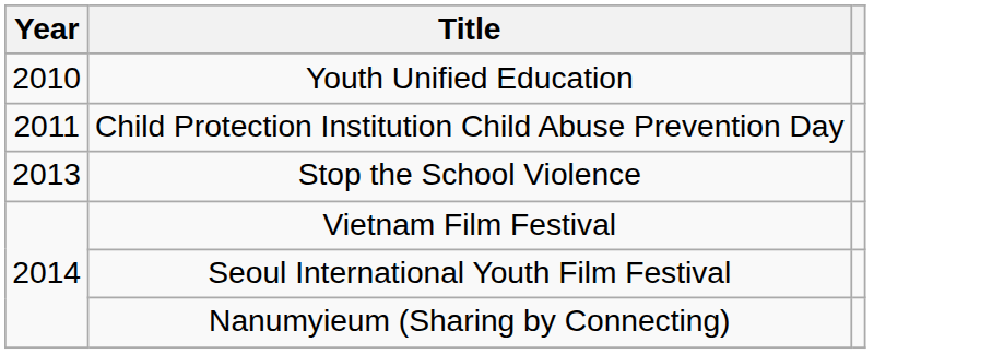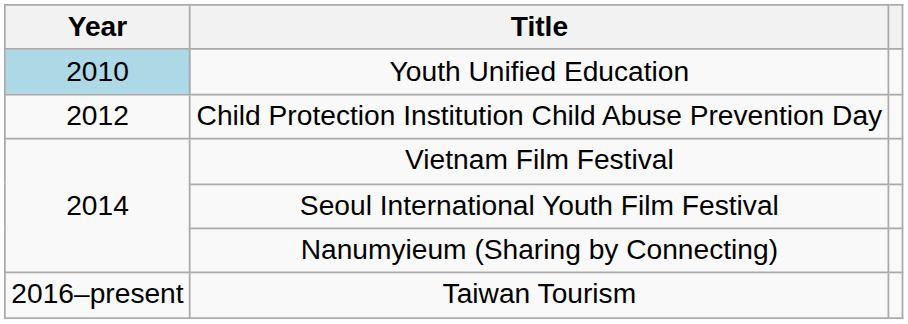 <table class="wikitable sortable" style="text-align:center">
 <tr>
 <th scope="col">Year</th>
 <th scope="col">Title</th>
 <th scope="col" class="unsortable"></th>
 </tr>
 <tr>
-<td>2010</td>
+<td style="background: lightblue;">2010</td>
 <td>Youth Unified Education</td>
 <td></td>
 </tr>
 <tr>
-<td>2011</td>
+<td>2012</td>
 <td>Child Protection Institution Child Abuse Prevention Day</td>
-<td></td>
-</tr>
-<tr>
-<td>2013</td>
-<td>Stop the School Violence</td>
 <td></td>
 </tr>
 <tr>
 <td rowspan="3">2014</td>
 <td>Vietnam Film Festival</td>
 <td></td>
 </tr>
 <tr>
 <td>Seoul International Youth Film Festival</td>
 <td></td>
 </tr>
 <tr>
 <td>Nanumyieum (Sharing by Connecting)</td>
 <td></td>
 </tr>
+<tr>
+<td>2016–present</td>
+<td>Taiwan Tourism</td>
+<td></td>
+</tr>
 </table>
